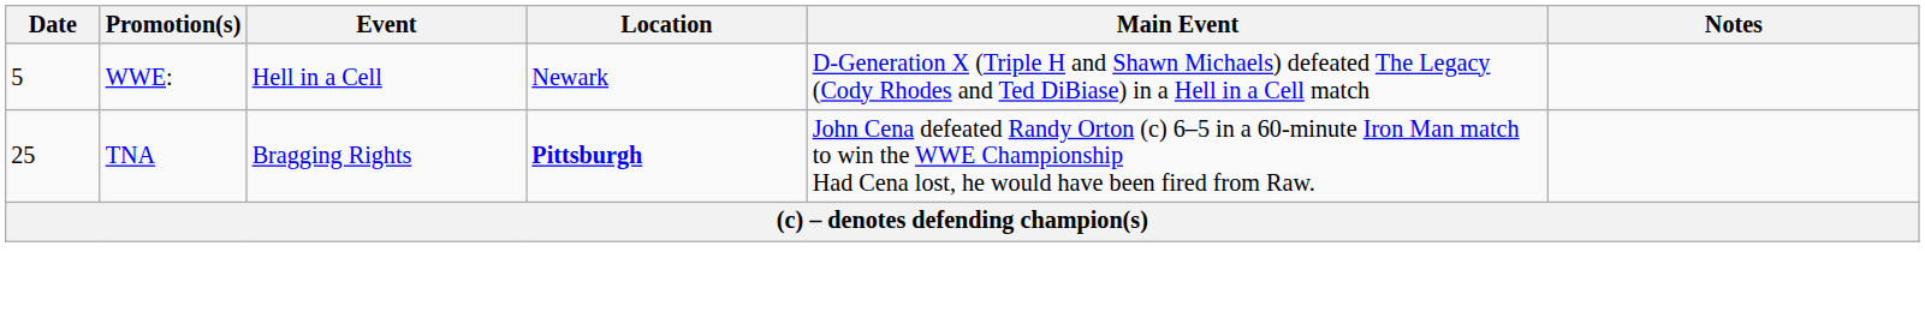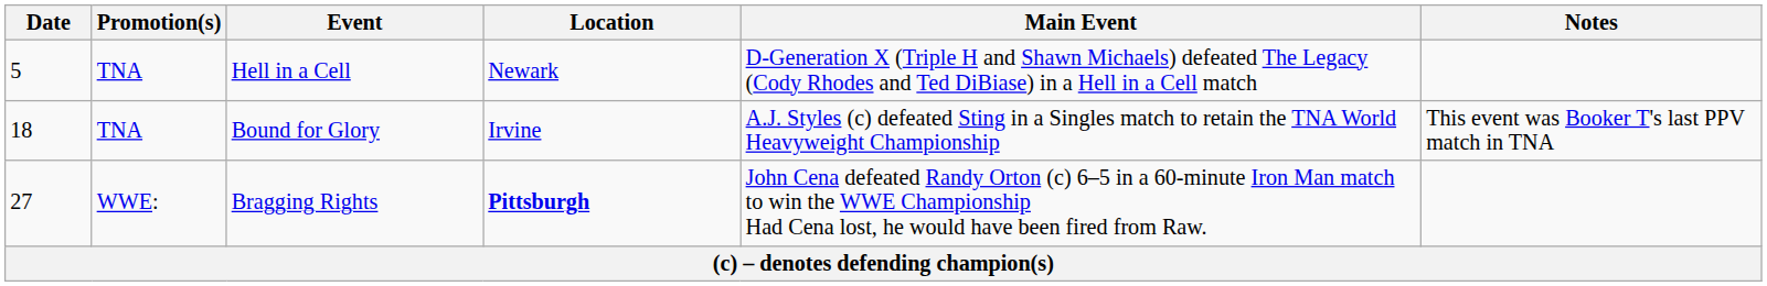 <table class="wikitable" style="width:100%;">
 <tr>
 <th width=5%>Date</th>
 <th width=5%>Promotion(s)</th>
 <th width=15%>Event</th>
 <th width=15%>Location</th>
 <th width=40%>Main Event</th>
 <th width=20%>Notes</th>
 </tr>
 <tr>
 <td>5</td>
-<td><a href='#'>WWE</a>:<br></td>
+<td><a href='#'>TNA</a></td>
 <td><a href='#'>Hell in a Cell</a></td>
 <td><a href='#'>Newark</a></td>
 <td><a href='#'>D-Generation X</a> (<a href='#'>Triple H</a> and <a href='#'>Shawn Michaels</a>) defeated <a href='#'>The Legacy</a> (<a href='#'>Cody Rhodes</a> and <a href='#'>Ted DiBiase</a>) in a <a href='#'>Hell in a Cell</a> match</td>
 <td></td>
 </tr>
 <tr>
-<td>25</td>
+<td>18</td>
 <td><a href='#'>TNA</a></td>
+<td><a href='#'>Bound for Glory</a></td>
+<td><a href='#'>Irvine</a></td>
+<td><a href='#'>A.J. Styles</a> (c) defeated <a href='#'>Sting</a> in a Singles match to retain the <a href='#'>TNA World Heavyweight Championship</a></td>
+<td>This event was <a href='#'>Booker T</a>'s last PPV match in TNA</td>
+</tr>
+<tr>
+<td>27</td>
+<td><a href='#'>WWE</a>:<br></td>
 <td><a href='#'>Bragging Rights</a></td>
 <td><strong><a href='#'>Pittsburgh</a></strong></td>
 <td><a href='#'>John Cena</a> defeated <a href='#'>Randy Orton</a> (c) 6–5 in a 60-minute <a href='#'>Iron Man match</a> to win the <a href='#'>WWE Championship</a><br>Had Cena lost, he would have been fired from Raw.</td>
 <td></td>
 </tr>
 <tr>
 <th colspan="6">(c) – denotes defending champion(s)</th>
 </tr>
 </table>
